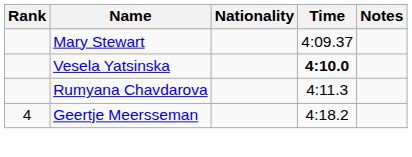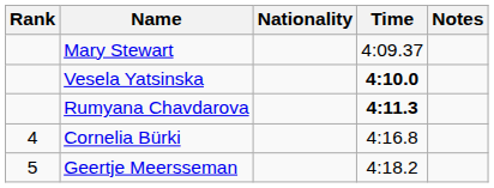 <table class="wikitable sortable" style="text-align:center">
 <tr>
 <th>Rank</th>
 <th>Name</th>
 <th>Nationality</th>
 <th>Time</th>
 <th>Notes</th>
 </tr>
 <tr>
 <td></td>
 <td align="left"><a href='#'>Mary Stewart</a></td>
 <td align=left></td>
 <td>4:09.37</td>
 <td></td>
 </tr>
 <tr>
 <td></td>
 <td align="left"><a href='#'>Vesela Yatsinska</a></td>
 <td align=left></td>
 <td><strong>4:10.0</strong></td>
 <td></td>
 </tr>
 <tr>
 <td></td>
 <td align="left"><a href='#'>Rumyana Chavdarova</a></td>
 <td align=left></td>
-<td>4:11.3</td>
+<td><strong>4:11.3</strong></td>
 <td></td>
 </tr>
 <tr>
 <td>4</td>
+<td align="left"><a href='#'>Cornelia Bürki</a></td>
+<td align=left></td>
+<td>4:16.8</td>
+<td></td>
+</tr>
+<tr>
+<td>5</td>
 <td align="left"><a href='#'>Geertje Meersseman</a></td>
 <td align=left></td>
 <td>4:18.2</td>
 <td></td>
 </tr>
 </table>
